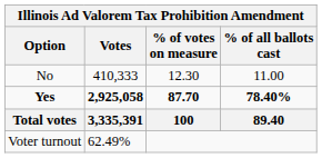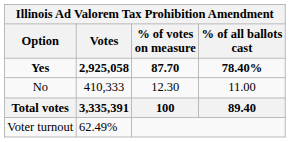 <table class="wikitable">
 <tr>
 <th colspan=4 text align=center>Illinois Ad Valorem Tax Prohibition Amendment</th>
 </tr>
 <tr>
 <th>Option</th>
 <th>Votes</th>
 <th>% of votes<br>on measure</th>
 <th>% of all ballots<br>cast</th>
 </tr>
 <tr>
+<td text align=center><strong>Yes</strong></td>
+<td text align=center><strong>2,925,058</strong></td>
+<td text align=center><strong>87.70</strong></td>
+<td text align=center><strong>78.40%</strong></td>
+</tr>
+<tr>
 <td text align=center>No</td>
 <td text align=center>410,333</td>
 <td text align=center>12.30</td>
 <td text align=center>11.00</td>
-</tr>
-<tr>
-<td text align=center><strong>Yes</strong></td>
-<td text align=center><strong>2,925,058</strong></td>
-<td text align=center><strong>87.70</strong></td>
-<td text align=center><strong>78.40%</strong></td>
 </tr>
 <tr>
 <th text align=center>Total votes</th>
 <th text align=center><strong>3,335,391</strong></th>
 <th text align=center><strong>100</strong></th>
 <th text align=center><strong>89.40</strong></th>
 </tr>
 <tr>
 <td>Voter turnout</td>
 <td>62.49%</td>
 </tr>
 </table>
